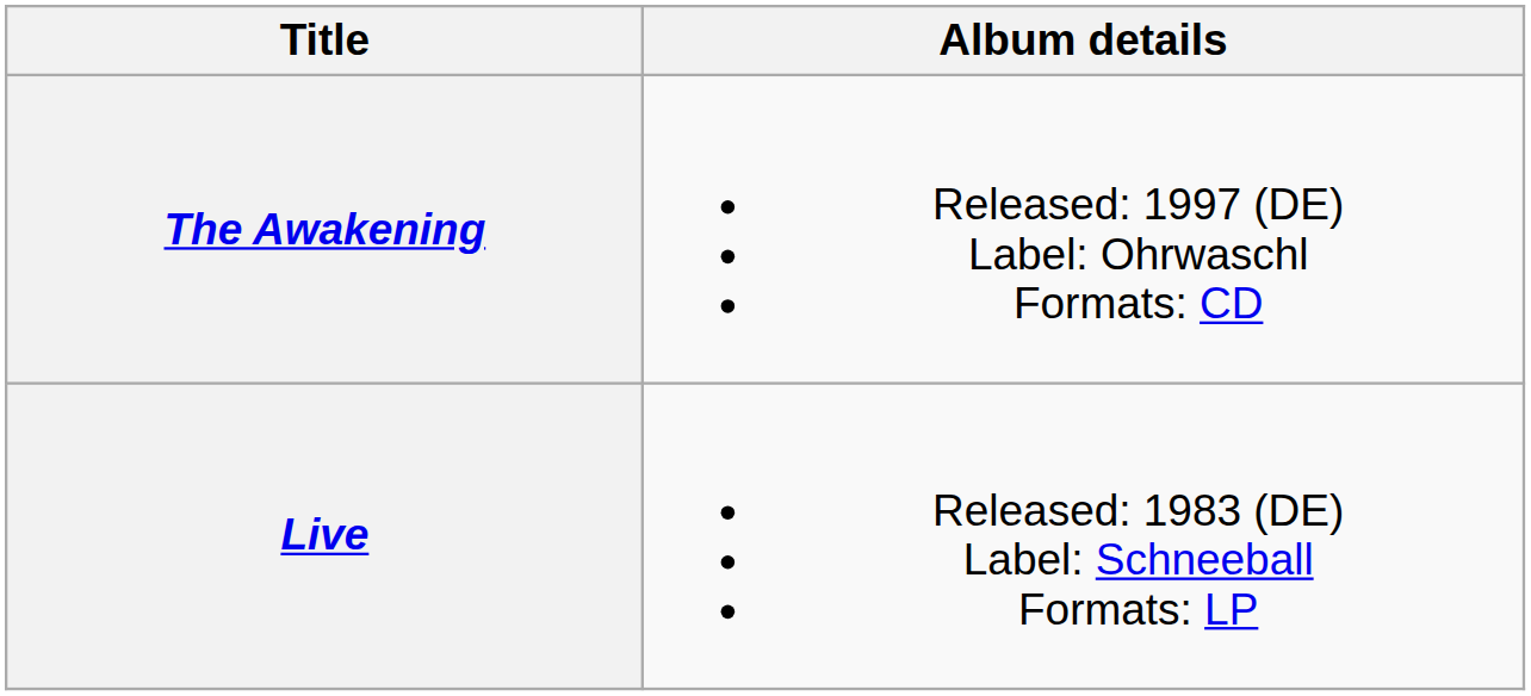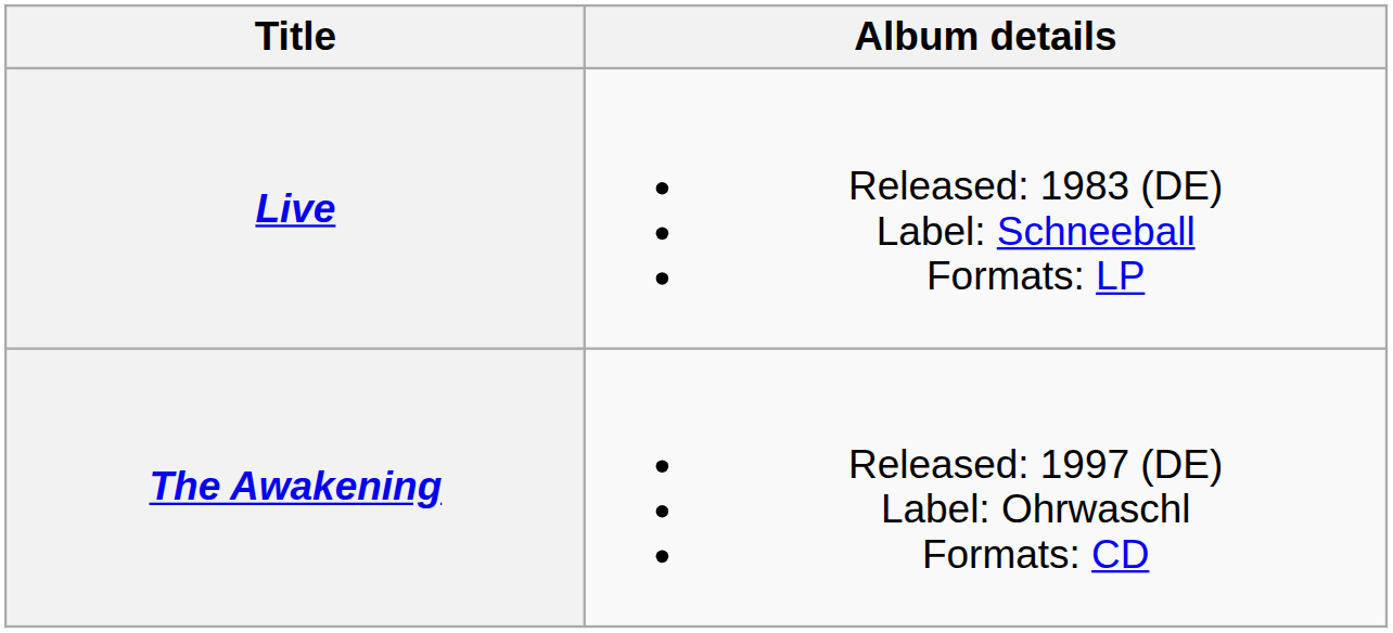 <table class="wikitable plainrowheaders" style="text-align:center;">
 <tr>
 <th scope="col" rowspan="1" style="width:14em;">Title</th>
 <th scope="col" rowspan="1" style="width:19.5em;">Album details</th>
 </tr>
 <tr>
+<th scope="row"><em><a href='#'>Live</a></em></th>
+<td><br><ul><li>Released: 1983 <span>(DE)</span></li><li>Label: <a href='#'>Schneeball</a></li><li>Formats: <a href='#'>LP</a></li></ul></td>
+</tr>
+<tr>
 <th scope="row"><em><a href='#'>The Awakening</a></em></th>
 <td><br><ul><li>Released: 1997 <span>(DE)</span></li><li>Label: Ohrwaschl</li><li>Formats: <a href='#'>CD</a></li></ul></td>
 </tr>
-<tr>
-<th scope="row"><em><a href='#'>Live</a></em></th>
-<td><br><ul><li>Released: 1983 <span>(DE)</span></li><li>Label: <a href='#'>Schneeball</a></li><li>Formats: <a href='#'>LP</a></li></ul></td>
-</tr>
 </table>
